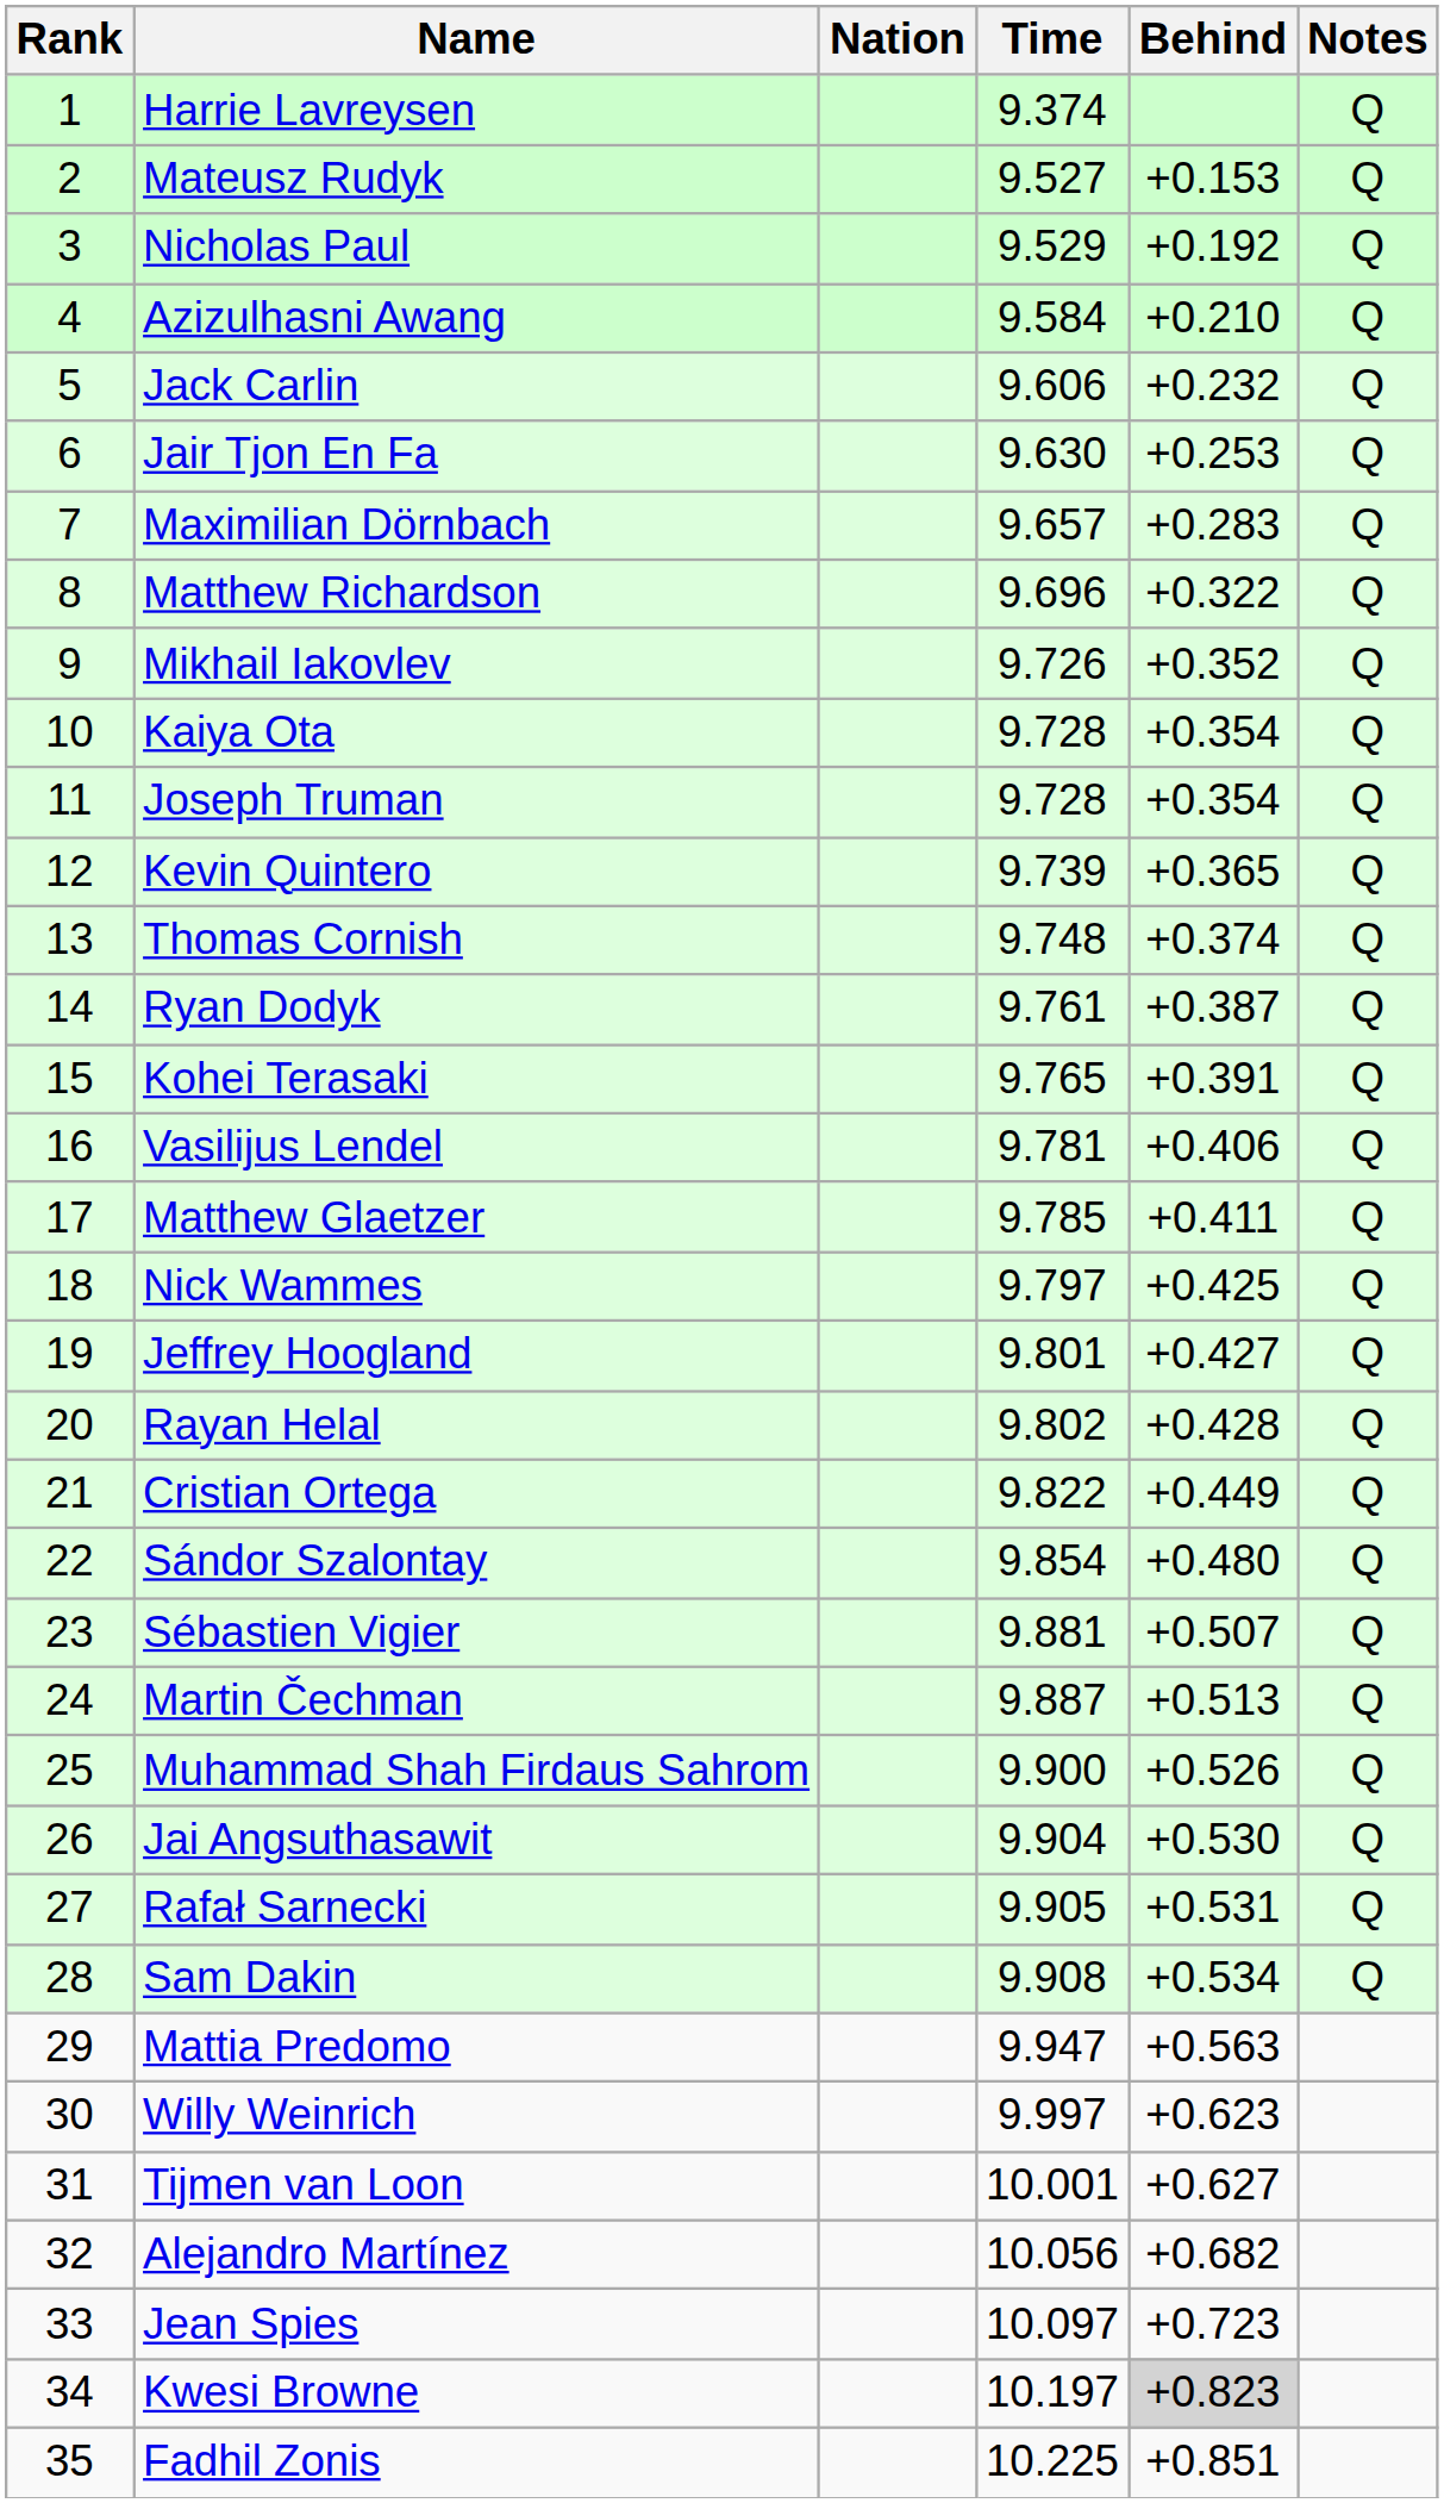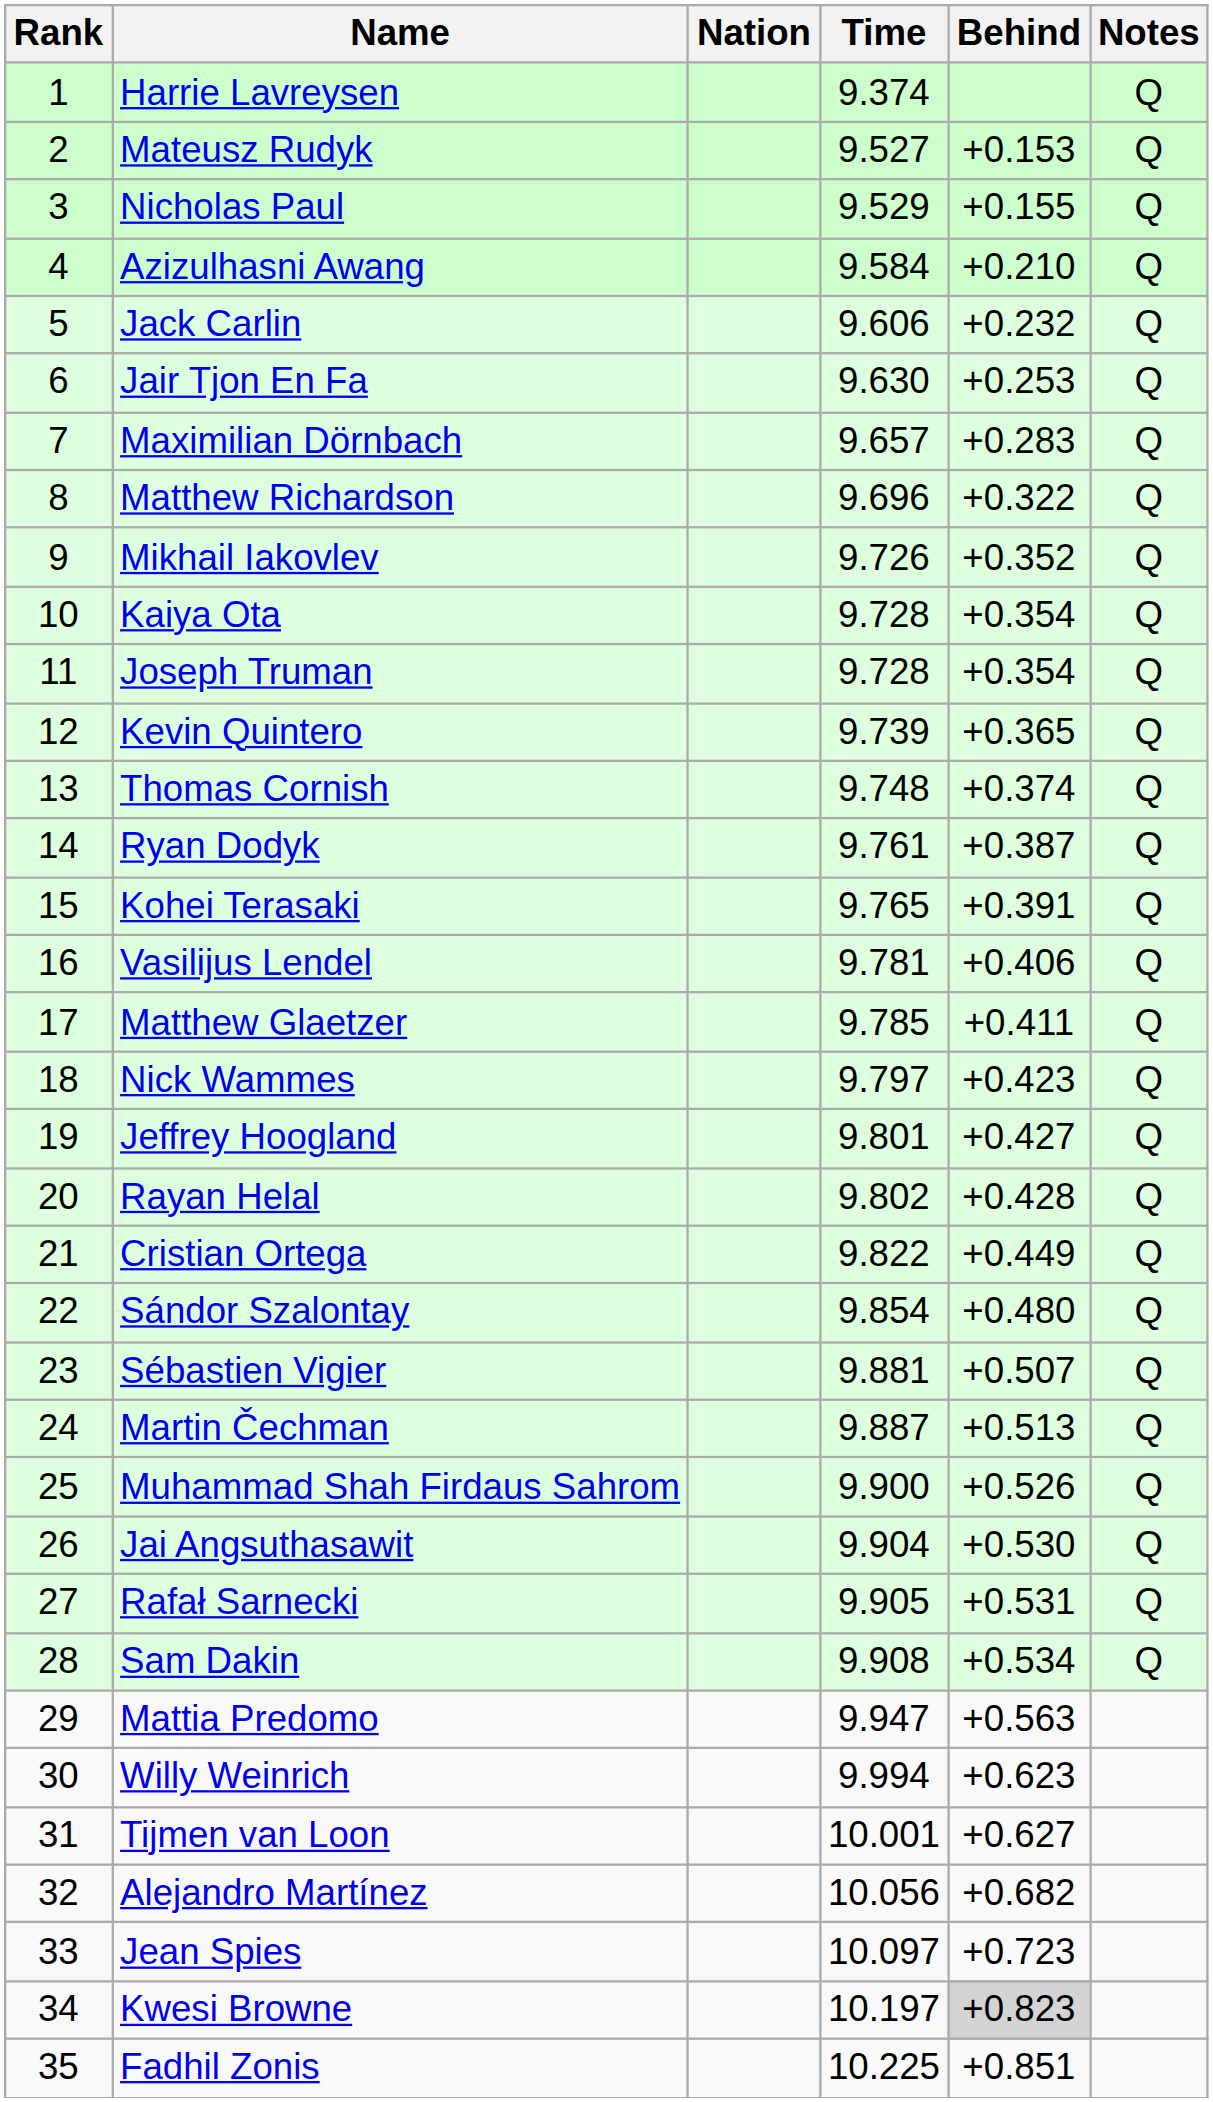 <table class="wikitable sortable" style="text-align:center">
 <tr>
 <th>Rank</th>
 <th>Name</th>
 <th>Nation</th>
 <th>Time</th>
 <th>Behind</th>
 <th>Notes</th>
 </tr>
 <tr bgcolor=ccffcc>
 <td>1</td>
 <td align=left><a href='#'>Harrie Lavreysen</a></td>
 <td align=left></td>
 <td>9.374</td>
 <td></td>
 <td>Q</td>
 </tr>
 <tr bgcolor=ccffcc>
 <td>2</td>
 <td align=left><a href='#'>Mateusz Rudyk</a></td>
 <td align=left></td>
 <td>9.527</td>
 <td>+0.153</td>
 <td>Q</td>
 </tr>
 <tr bgcolor=ccffcc>
 <td>3</td>
 <td align=left><a href='#'>Nicholas Paul</a></td>
 <td align=left></td>
 <td>9.529</td>
-<td>+0.192</td>
+<td>+0.155</td>
 <td>Q</td>
 </tr>
 <tr bgcolor=ccffcc>
 <td>4</td>
 <td align=left><a href='#'>Azizulhasni Awang</a></td>
 <td align=left></td>
 <td>9.584</td>
 <td>+0.210</td>
 <td>Q</td>
 </tr>
 <tr bgcolor=ddffdd>
 <td>5</td>
 <td align=left><a href='#'>Jack Carlin</a></td>
 <td align=left></td>
 <td>9.606</td>
 <td>+0.232</td>
 <td>Q</td>
 </tr>
 <tr bgcolor=ddffdd>
 <td>6</td>
 <td align=left><a href='#'>Jair Tjon En Fa</a></td>
 <td align=left></td>
 <td>9.630</td>
 <td>+0.253</td>
 <td>Q</td>
 </tr>
 <tr bgcolor=ddffdd>
 <td>7</td>
 <td align=left><a href='#'>Maximilian Dörnbach</a></td>
 <td align=left></td>
 <td>9.657</td>
 <td>+0.283</td>
 <td>Q</td>
 </tr>
 <tr bgcolor=ddffdd>
 <td>8</td>
 <td align=left><a href='#'>Matthew Richardson</a></td>
 <td align=left></td>
 <td>9.696</td>
 <td>+0.322</td>
 <td>Q</td>
 </tr>
 <tr bgcolor=ddffdd>
 <td>9</td>
 <td align=left><a href='#'>Mikhail Iakovlev</a></td>
 <td align=left></td>
 <td>9.726</td>
 <td>+0.352</td>
 <td>Q</td>
 </tr>
 <tr bgcolor=ddffdd>
 <td>10</td>
 <td align=left><a href='#'>Kaiya Ota</a></td>
 <td align=left></td>
 <td>9.728</td>
 <td>+0.354</td>
 <td>Q</td>
 </tr>
 <tr bgcolor=ddffdd>
 <td>11</td>
 <td align=left><a href='#'>Joseph Truman</a></td>
 <td align=left></td>
 <td>9.728</td>
 <td>+0.354</td>
 <td>Q</td>
 </tr>
 <tr bgcolor=ddffdd>
 <td>12</td>
 <td align=left><a href='#'>Kevin Quintero</a></td>
 <td align=left></td>
 <td>9.739</td>
 <td>+0.365</td>
 <td>Q</td>
 </tr>
 <tr bgcolor=ddffdd>
 <td>13</td>
 <td align=left><a href='#'>Thomas Cornish</a></td>
 <td align=left></td>
 <td>9.748</td>
 <td>+0.374</td>
 <td>Q</td>
 </tr>
 <tr bgcolor=ddffdd>
 <td>14</td>
 <td align=left><a href='#'>Ryan Dodyk</a></td>
 <td align=left></td>
 <td>9.761</td>
 <td>+0.387</td>
 <td>Q</td>
 </tr>
 <tr bgcolor=ddffdd>
 <td>15</td>
 <td align=left><a href='#'>Kohei Terasaki</a></td>
 <td align=left></td>
 <td>9.765</td>
 <td>+0.391</td>
 <td>Q</td>
 </tr>
 <tr bgcolor=ddffdd>
 <td>16</td>
 <td align=left><a href='#'>Vasilijus Lendel</a></td>
 <td align=left></td>
 <td>9.781</td>
 <td>+0.406</td>
 <td>Q</td>
 </tr>
 <tr bgcolor=ddffdd>
 <td>17</td>
 <td align=left><a href='#'>Matthew Glaetzer</a></td>
 <td align=left></td>
 <td>9.785</td>
 <td>+0.411</td>
 <td>Q</td>
 </tr>
 <tr bgcolor=ddffdd>
 <td>18</td>
 <td align=left><a href='#'>Nick Wammes</a></td>
 <td align=left></td>
 <td>9.797</td>
-<td>+0.425</td>
+<td>+0.423</td>
 <td>Q</td>
 </tr>
 <tr bgcolor=ddffdd>
 <td>19</td>
 <td align=left><a href='#'>Jeffrey Hoogland</a></td>
 <td align=left></td>
 <td>9.801</td>
 <td>+0.427</td>
 <td>Q</td>
 </tr>
 <tr bgcolor=ddffdd>
 <td>20</td>
 <td align=left><a href='#'>Rayan Helal</a></td>
 <td align=left></td>
 <td>9.802</td>
 <td>+0.428</td>
 <td>Q</td>
 </tr>
 <tr bgcolor=ddffdd>
 <td>21</td>
 <td align=left><a href='#'>Cristian Ortega</a></td>
 <td align=left></td>
 <td>9.822</td>
 <td>+0.449</td>
 <td>Q</td>
 </tr>
 <tr bgcolor=ddffdd>
 <td>22</td>
 <td align=left><a href='#'>Sándor Szalontay</a></td>
 <td align=left></td>
 <td>9.854</td>
 <td>+0.480</td>
 <td>Q</td>
 </tr>
 <tr bgcolor=ddffdd>
 <td>23</td>
 <td align=left><a href='#'>Sébastien Vigier</a></td>
 <td align=left></td>
 <td>9.881</td>
 <td>+0.507</td>
 <td>Q</td>
 </tr>
 <tr bgcolor=ddffdd>
 <td>24</td>
 <td align=left><a href='#'>Martin Čechman</a></td>
 <td align=left></td>
 <td>9.887</td>
 <td>+0.513</td>
 <td>Q</td>
 </tr>
 <tr bgcolor=ddffdd>
 <td>25</td>
 <td align=left><a href='#'>Muhammad Shah Firdaus Sahrom</a></td>
 <td align=left></td>
 <td>9.900</td>
 <td>+0.526</td>
 <td>Q</td>
 </tr>
 <tr bgcolor=ddffdd>
 <td>26</td>
 <td align=left><a href='#'>Jai Angsuthasawit</a></td>
 <td align=left></td>
 <td>9.904</td>
 <td>+0.530</td>
 <td>Q</td>
 </tr>
 <tr bgcolor=ddffdd>
 <td>27</td>
 <td align=left><a href='#'>Rafał Sarnecki</a></td>
 <td align=left></td>
 <td>9.905</td>
 <td>+0.531</td>
 <td>Q</td>
 </tr>
 <tr bgcolor=ddffdd>
 <td>28</td>
 <td align=left><a href='#'>Sam Dakin</a></td>
 <td align=left></td>
 <td>9.908</td>
 <td>+0.534</td>
 <td>Q</td>
 </tr>
 <tr>
 <td>29</td>
 <td align=left><a href='#'>Mattia Predomo</a></td>
 <td align=left></td>
 <td>9.947</td>
 <td>+0.563</td>
 <td></td>
 </tr>
 <tr>
 <td>30</td>
 <td align=left><a href='#'>Willy Weinrich</a></td>
 <td align=left></td>
-<td>9.997</td>
+<td>9.994</td>
 <td>+0.623</td>
 <td></td>
 </tr>
 <tr>
 <td>31</td>
 <td align=left><a href='#'>Tijmen van Loon</a></td>
 <td align=left></td>
 <td>10.001</td>
 <td>+0.627</td>
 <td></td>
 </tr>
 <tr>
 <td>32</td>
 <td align=left><a href='#'>Alejandro Martínez</a></td>
 <td align=left></td>
 <td>10.056</td>
 <td>+0.682</td>
 <td></td>
 </tr>
 <tr>
 <td>33</td>
 <td align=left><a href='#'>Jean Spies</a></td>
 <td align=left></td>
 <td>10.097</td>
 <td>+0.723</td>
 <td></td>
 </tr>
 <tr>
 <td>34</td>
 <td align=left><a href='#'>Kwesi Browne</a></td>
 <td align=left></td>
 <td>10.197</td>
 <td style="background: lightgrey;">+0.823</td>
 <td></td>
 </tr>
 <tr>
 <td>35</td>
 <td align=left><a href='#'>Fadhil Zonis</a></td>
 <td align=left></td>
 <td>10.225</td>
 <td>+0.851</td>
 <td></td>
 </tr>
 </table>
